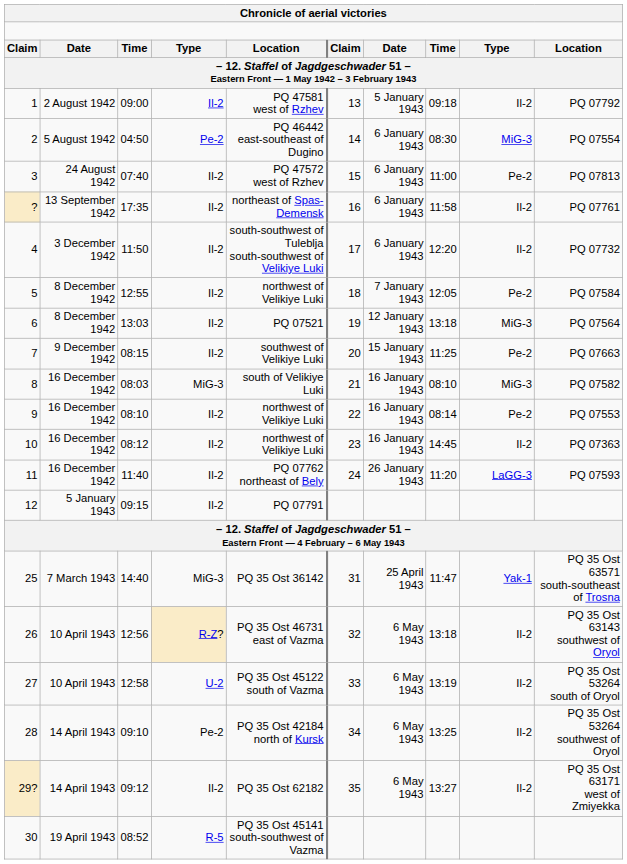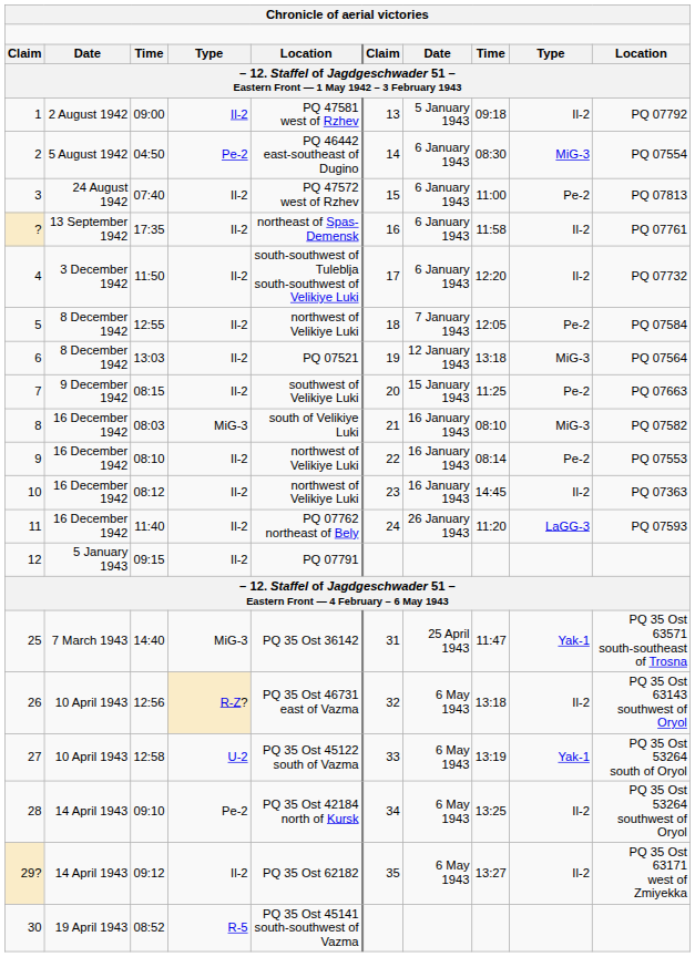 <table class="wikitable plainrowheaders collapsible" style="margin-left: auto; margin-right: auto; border: none; text-align:right; width: 100%;">
 <tr>
 <th colspan="10">Chronicle of aerial victories</th>
 </tr>
 <tr>
 <td colspan="10" style="text-align: left;"><br></td>
 </tr>
 <tr>
 <th scope="col">Claim</th>
 <th scope="col">Date</th>
 <th scope="col">Time</th>
 <th scope="col" width="100px">Type</th>
 <th scope="col">Location</th>
 <th scope="col" style="border-left: 3px solid grey;">Claim</th>
 <th scope="col">Date</th>
 <th scope="col">Time</th>
 <th scope="col" width="100px">Type</th>
 <th scope="col">Location</th>
 </tr>
 <tr>
 <th colspan="10">– 12. <em>Staffel</em> of <em>Jagdgeschwader</em> 51 –<br><small>Eastern Front — 1 May 1942 – 3 February 1943</small></th>
 </tr>
 <tr>
 <td>1</td>
 <td>2 August 1942</td>
 <td>09:00</td>
 <td><a href='#'>Il-2</a></td>
 <td>PQ 47581<br> west of <a href='#'>Rzhev</a></td>
 <td style="border-left: 3px solid grey;">13</td>
 <td>5 January 1943</td>
 <td>09:18</td>
 <td>Il-2</td>
 <td>PQ 07792</td>
 </tr>
 <tr>
 <td>2</td>
 <td>5 August 1942</td>
 <td>04:50</td>
 <td><a href='#'>Pe-2</a></td>
 <td>PQ 46442<br> east-southeast of Dugino</td>
 <td style="border-left: 3px solid grey;">14</td>
 <td>6 January 1943</td>
 <td>08:30</td>
 <td><a href='#'>MiG-3</a></td>
 <td>PQ 07554</td>
 </tr>
 <tr>
 <td>3</td>
 <td>24 August 1942</td>
 <td>07:40</td>
 <td>Il-2</td>
 <td>PQ 47572<br> west of Rzhev</td>
 <td style="border-left: 3px solid grey;">15</td>
 <td>6 January 1943</td>
 <td>11:00</td>
 <td>Pe-2</td>
 <td>PQ 07813</td>
 </tr>
 <tr>
 <td style="background:#faecc8">?</td>
 <td>13 September 1942</td>
 <td>17:35</td>
 <td>Il-2</td>
 <td> northeast of <a href='#'>Spas-Demensk</a></td>
 <td style="border-left: 3px solid grey;">16</td>
 <td>6 January 1943</td>
 <td>11:58</td>
 <td>Il-2</td>
 <td>PQ 07761</td>
 </tr>
 <tr>
 <td>4</td>
 <td>3 December 1942</td>
 <td>11:50</td>
 <td>Il-2</td>
 <td> south-southwest of Tuleblja<br> south-southwest of <a href='#'>Velikiye Luki</a></td>
 <td style="border-left: 3px solid grey;">17</td>
 <td>6 January 1943</td>
 <td>12:20</td>
 <td>Il-2</td>
 <td>PQ 07732</td>
 </tr>
 <tr>
 <td>5</td>
 <td>8 December 1942</td>
 <td>12:55</td>
 <td>Il-2</td>
 <td> northwest of Velikiye Luki</td>
 <td style="border-left: 3px solid grey;">18</td>
 <td>7 January 1943</td>
 <td>12:05</td>
 <td>Pe-2</td>
 <td>PQ 07584</td>
 </tr>
 <tr>
 <td>6</td>
 <td>8 December 1942</td>
 <td>13:03</td>
 <td>Il-2</td>
 <td>PQ 07521</td>
 <td style="border-left: 3px solid grey;">19</td>
 <td>12 January 1943</td>
 <td>13:18</td>
 <td>MiG-3</td>
 <td>PQ 07564</td>
 </tr>
 <tr>
 <td>7</td>
 <td>9 December 1942</td>
 <td>08:15</td>
 <td>Il-2</td>
 <td> southwest of Velikiye Luki</td>
 <td style="border-left: 3px solid grey;">20</td>
 <td>15 January 1943</td>
 <td>11:25</td>
 <td>Pe-2</td>
 <td>PQ 07663</td>
 </tr>
 <tr>
 <td>8</td>
 <td>16 December 1942</td>
 <td>08:03</td>
 <td>MiG-3</td>
 <td> south of Velikiye Luki</td>
 <td style="border-left: 3px solid grey;">21</td>
 <td>16 January 1943</td>
 <td>08:10</td>
 <td>MiG-3</td>
 <td>PQ 07582</td>
 </tr>
 <tr>
 <td>9</td>
 <td>16 December 1942</td>
 <td>08:10</td>
 <td>Il-2</td>
 <td> northwest of Velikiye Luki</td>
 <td style="border-left: 3px solid grey;">22</td>
 <td>16 January 1943</td>
 <td>08:14</td>
 <td>Pe-2</td>
 <td>PQ 07553</td>
 </tr>
 <tr>
 <td>10</td>
 <td>16 December 1942</td>
 <td>08:12</td>
 <td>Il-2</td>
 <td> northwest of Velikiye Luki</td>
 <td style="border-left: 3px solid grey;">23</td>
 <td>16 January 1943</td>
 <td>14:45</td>
 <td>Il-2</td>
 <td>PQ 07363</td>
 </tr>
 <tr>
 <td>11</td>
 <td>16 December 1942</td>
 <td>11:40</td>
 <td>Il-2</td>
 <td>PQ 07762<br> northeast of <a href='#'>Bely</a></td>
 <td style="border-left: 3px solid grey;">24</td>
 <td>26 January 1943</td>
 <td>11:20</td>
 <td><a href='#'>LaGG-3</a></td>
 <td>PQ 07593</td>
 </tr>
 <tr>
 <td>12</td>
 <td>5 January 1943</td>
 <td>09:15</td>
 <td>Il-2</td>
 <td>PQ 07791</td>
 <td style="border-left: 3px solid grey;"></td>
 <td></td>
 <td></td>
 <td></td>
 <td></td>
 </tr>
 <tr>
 <th colspan="10">– 12. <em>Staffel</em> of <em>Jagdgeschwader</em> 51 –<br><small>Eastern Front — 4 February – 6 May 1943</small></th>
 </tr>
 <tr>
 <td>25</td>
 <td>7 March 1943</td>
 <td>14:40</td>
 <td>MiG-3</td>
 <td>PQ 35 Ost 36142</td>
 <td style="border-left: 3px solid grey;">31</td>
 <td>25 April 1943</td>
 <td>11:47</td>
 <td><a href='#'>Yak-1</a></td>
 <td>PQ 35 Ost 63571<br> south-southeast of <a href='#'>Trosna</a></td>
 </tr>
 <tr>
 <td>26</td>
 <td>10 April 1943</td>
 <td>12:56</td>
 <td style="background:#faecc8"><a href='#'>R-Z</a>?</td>
 <td>PQ 35 Ost 46731<br> east of Vazma</td>
 <td style="border-left: 3px solid grey;">32</td>
 <td>6 May 1943</td>
 <td>13:18</td>
 <td>Il-2</td>
 <td>PQ 35 Ost 63143<br> southwest of <a href='#'>Oryol</a></td>
 </tr>
 <tr>
 <td>27</td>
 <td>10 April 1943</td>
 <td>12:58</td>
 <td><a href='#'>U-2</a></td>
 <td>PQ 35 Ost 45122<br> south of Vazma</td>
 <td style="border-left: 3px solid grey;">33</td>
 <td>6 May 1943</td>
 <td>13:19</td>
-<td>Il-2</td>
+<td><a href='#'>Yak-1</a></td>
 <td>PQ 35 Ost 53264<br> south of Oryol</td>
 </tr>
 <tr>
 <td>28</td>
 <td>14 April 1943</td>
 <td>09:10</td>
 <td>Pe-2</td>
 <td>PQ 35 Ost 42184<br> north of <a href='#'>Kursk</a></td>
 <td style="border-left: 3px solid grey;">34</td>
 <td>6 May 1943</td>
 <td>13:25</td>
 <td>Il-2</td>
 <td>PQ 35 Ost 53264<br> southwest of Oryol</td>
 </tr>
 <tr>
 <td style="background:#faecc8">29?</td>
 <td>14 April 1943</td>
 <td>09:12</td>
 <td>Il-2</td>
 <td>PQ 35 Ost 62182</td>
 <td style="border-left: 3px solid grey;">35</td>
 <td>6 May 1943</td>
 <td>13:27</td>
 <td>Il-2</td>
 <td>PQ 35 Ost 63171<br> west of Zmiyekka</td>
 </tr>
 <tr>
 <td>30</td>
 <td>19 April 1943</td>
 <td>08:52</td>
 <td><a href='#'>R-5</a></td>
 <td>PQ 35 Ost 45141<br> south-southwest of Vazma</td>
 <td style="border-left: 3px solid grey;"></td>
 <td></td>
 <td></td>
 <td></td>
 <td></td>
 </tr>
 </table>
